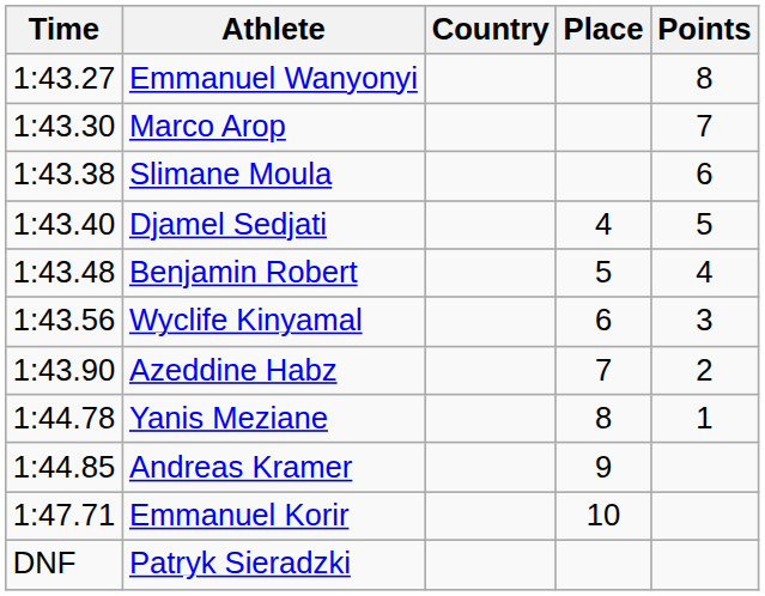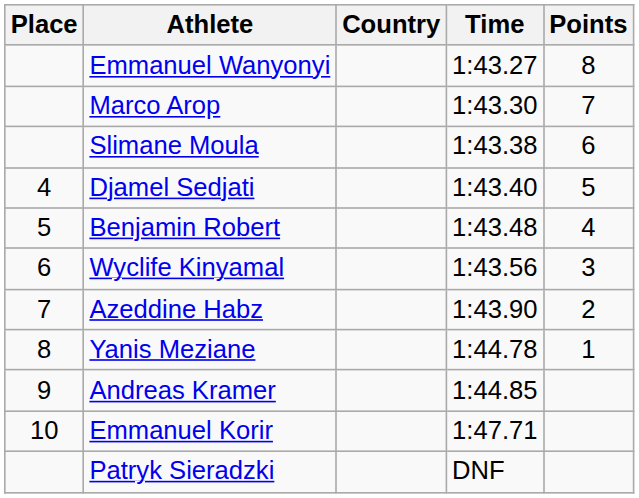 <table class="wikitable">
 <tr>
-<th>Time</th>
+<th>Place</th>
 <th>Athlete</th>
 <th>Country</th>
-<th>Place</th>
+<th>Time</th>
 <th>Points</th>
 </tr>
 <tr>
-<td>1:43.27</td>
+<td align=center></td>
 <td><a href='#'>Emmanuel Wanyonyi</a></td>
 <td></td>
-<td align=center></td>
+<td>1:43.27</td>
 <td align=center>8</td>
 </tr>
 <tr>
-<td>1:43.30</td>
+<td align=center></td>
 <td><a href='#'>Marco Arop</a></td>
 <td></td>
-<td align=center></td>
+<td>1:43.30</td>
 <td align=center>7</td>
 </tr>
 <tr>
-<td>1:43.38</td>
+<td align=center></td>
 <td><a href='#'>Slimane Moula</a></td>
 <td></td>
-<td align=center></td>
+<td>1:43.38</td>
 <td align=center>6</td>
 </tr>
 <tr>
-<td>1:43.40</td>
+<td align=center>4</td>
 <td><a href='#'>Djamel Sedjati</a></td>
 <td></td>
-<td align=center>4</td>
+<td>1:43.40</td>
 <td align=center>5</td>
 </tr>
 <tr>
-<td>1:43.48</td>
+<td align=center>5</td>
 <td><a href='#'>Benjamin Robert</a></td>
 <td></td>
-<td align=center>5</td>
+<td>1:43.48</td>
 <td align=center>4</td>
 </tr>
 <tr>
-<td>1:43.56</td>
+<td align=center>6</td>
 <td><a href='#'>Wyclife Kinyamal</a></td>
 <td></td>
-<td align=center>6</td>
+<td>1:43.56</td>
 <td align=center>3</td>
 </tr>
 <tr>
-<td>1:43.90</td>
+<td align=center>7</td>
 <td><a href='#'>Azeddine Habz</a></td>
 <td></td>
-<td align=center>7</td>
+<td>1:43.90</td>
 <td align=center>2</td>
 </tr>
 <tr>
-<td>1:44.78</td>
+<td align=center>8</td>
 <td><a href='#'>Yanis Meziane</a></td>
 <td></td>
-<td align=center>8</td>
+<td>1:44.78</td>
 <td align=center>1</td>
 </tr>
 <tr>
-<td>1:44.85</td>
+<td align=center>9</td>
 <td><a href='#'>Andreas Kramer</a></td>
 <td></td>
-<td align=center>9</td>
+<td>1:44.85</td>
 <td align=center></td>
 </tr>
 <tr>
-<td>1:47.71</td>
+<td align=center>10</td>
 <td><a href='#'>Emmanuel Korir</a></td>
 <td></td>
-<td align=center>10</td>
+<td>1:47.71</td>
 <td align=center></td>
 </tr>
 <tr>
-<td>DNF</td>
+<td align=center></td>
 <td><a href='#'>Patryk Sieradzki</a></td>
 <td></td>
-<td align=center></td>
+<td>DNF</td>
 <td align=center></td>
 </tr>
 </table>
